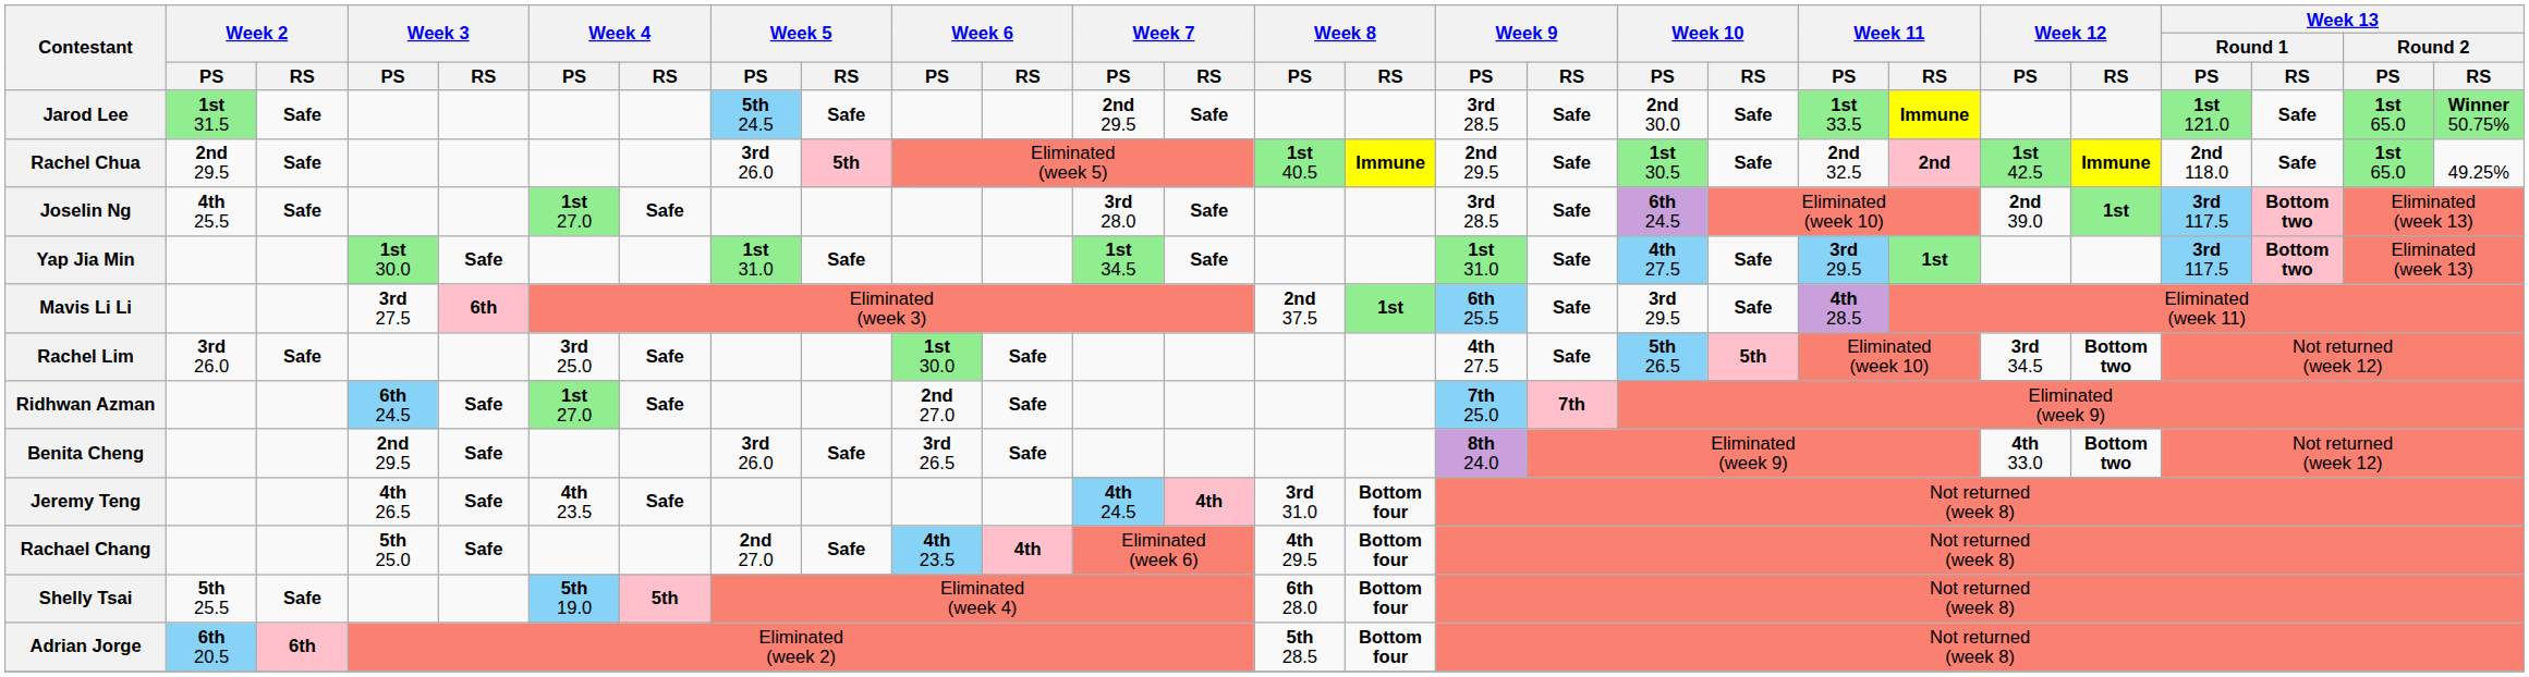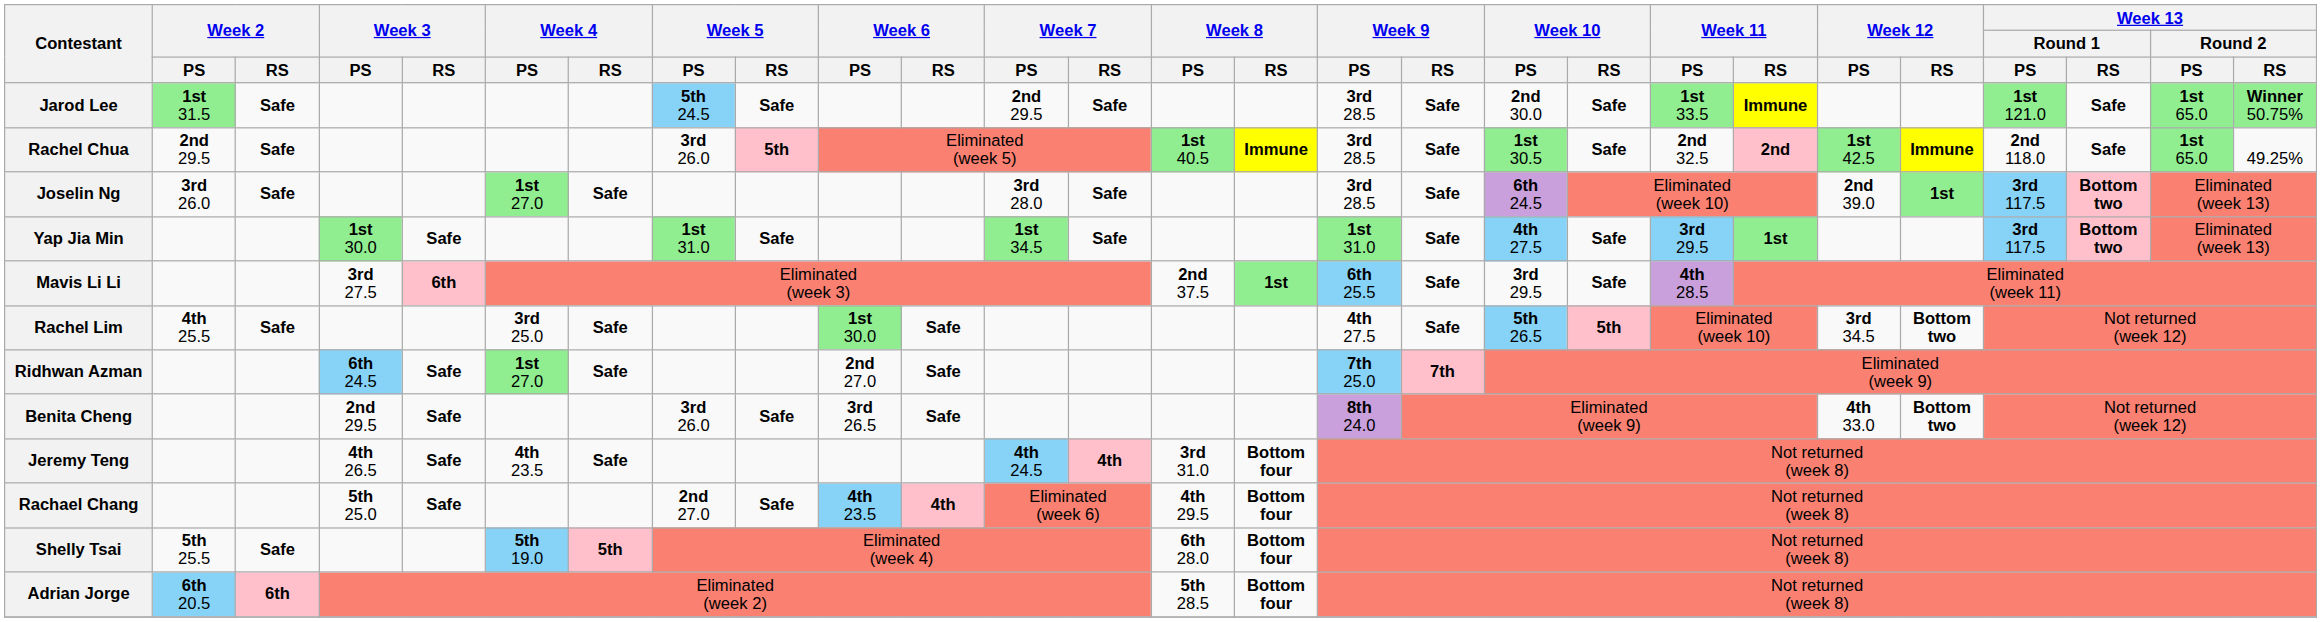 <table class="wikitable" style="text-align:center; font-size:85%; width:150%;">
 <tr>
 <th style="width:6.4%" rowspan="3" scope="col">Contestant</th>
 <th rowspan=2 colspan=2 scope="col"><a href='#'>Week 2</a></th>
 <th rowspan=2 colspan=2 scope="col"><a href='#'>Week 3</a></th>
 <th rowspan=2 colspan=2 scope="col"><a href='#'>Week 4</a></th>
 <th rowspan=2 colspan=2 scope="col"><a href='#'>Week 5</a></th>
 <th rowspan=2 colspan=2 scope="col"><a href='#'>Week 6</a></th>
 <th rowspan=2 colspan=2 scope="col"><a href='#'>Week 7</a></th>
 <th rowspan=2 colspan=2 scope="col"><a href='#'>Week 8</a></th>
 <th rowspan=2 colspan="2" scope="col"><a href='#'>Week 9</a></th>
 <th rowspan=2 colspan="2" scope="col"><a href='#'>Week 10</a></th>
 <th rowspan=2 colspan="2" scope="col"><a href='#'>Week 11</a></th>
 <th rowspan=2 colspan="2" scope="col"><a href='#'>Week 12</a></th>
 <th colspan="4" scope="col"><a href='#'>Week 13</a></th>
 </tr>
 <tr>
 <th colspan=2>Round 1</th>
 <th colspan=2>Round 2</th>
 </tr>
 <tr>
 <th style="width:3.6%">PS</th>
 <th style="width:3.6%">RS</th>
 <th style="width:3.6%">PS</th>
 <th style="width:3.6%">RS</th>
 <th style="width:3.6%">PS</th>
 <th style="width:3.6%">RS</th>
 <th style="width:3.6%">PS</th>
 <th style="width:3.6%">RS</th>
 <th style="width:3.6%">PS</th>
 <th style="width:3.6%">RS</th>
 <th style="width:3.6%">PS</th>
 <th style="width:3.6%">RS</th>
 <th style="width:3.6%">PS</th>
 <th style="width:3.6%">RS</th>
 <th style="width:3.6%">PS</th>
 <th style="width:3.6%">RS</th>
 <th style="width:3.6%">PS</th>
 <th style="width:3.6%">RS</th>
 <th style="width:3.6%">PS</th>
 <th style="width:3.6%">RS</th>
 <th style="width:3.6%">PS</th>
 <th style="width:3.6%">RS</th>
 <th style="width:3.6%">PS</th>
 <th style="width:3.6%">RS</th>
 <th style="width:3.6%">PS</th>
 <th style="width:3.6%">RS</th>
 </tr>
 <tr>
 <th scope="row">Jarod Lee</th>
 <td style="background:lightgreen"><strong>1st</strong><br>31.5</td>
 <td><strong>Safe</strong></td>
 <td></td>
 <td></td>
 <td></td>
 <td></td>
 <td style="background:#87D3F8"><strong>5th</strong><br>24.5</td>
 <td><strong>Safe</strong></td>
 <td></td>
 <td></td>
 <td><strong>2nd</strong><br>29.5</td>
 <td><strong>Safe</strong></td>
 <td></td>
 <td></td>
 <td><strong>3rd</strong><br>28.5</td>
 <td><strong>Safe</strong></td>
 <td><strong>2nd</strong><br>30.0</td>
 <td><strong>Safe</strong></td>
 <td style="background:lightgreen"><strong>1st</strong><br>33.5</td>
 <td style="background:yellow"><strong>Immune</strong></td>
 <td></td>
 <td></td>
 <td style="background:lightgreen"><strong>1st</strong><br>121.0</td>
 <td><strong>Safe</strong></td>
 <td style="background:lightgreen"><strong>1st</strong><br>65.0</td>
 <td style="background:lightgreen"><strong>Winner</strong><br>50.75%</td>
 </tr>
 <tr>
 <th scope="row">Rachel Chua</th>
 <td><strong>2nd</strong><br>29.5</td>
 <td><strong>Safe</strong></td>
 <td></td>
 <td></td>
 <td></td>
 <td></td>
 <td><strong>3rd</strong><br>26.0</td>
 <td style=background:pink><strong>5th</strong></td>
 <td colspan="4" style=background:salmon>Eliminated<br>(week 5)</td>
 <td style="background:lightgreen"><strong>1st</strong><br>40.5</td>
 <td style="background:yellow"><strong>Immune</strong></td>
-<td><strong>2nd</strong><br>29.5</td>
+<td><strong>3rd</strong><br>28.5</td>
 <td><strong>Safe</strong></td>
 <td style="background:lightgreen"><strong>1st</strong><br>30.5</td>
 <td><strong>Safe</strong></td>
 <td><strong>2nd</strong><br>32.5</td>
 <td style=background:pink><strong>2nd</strong></td>
 <td style="background:lightgreen"><strong>1st</strong><br>42.5</td>
 <td style="background:yellow"><strong>Immune</strong></td>
 <td><strong>2nd</strong><br>118.0</td>
 <td><strong>Safe</strong></td>
 <td style="background:lightgreen"><strong>1st</strong><br>65.0</td>
 <td><br>49.25%</td>
 </tr>
 <tr>
 <th scope="row">Joselin Ng</th>
-<td><strong>4th</strong><br>25.5</td>
+<td><strong>3rd</strong><br>26.0</td>
 <td><strong>Safe</strong></td>
 <td></td>
 <td></td>
 <td style="background:lightgreen"><strong>1st</strong><br>27.0</td>
 <td><strong>Safe</strong></td>
 <td></td>
 <td></td>
 <td></td>
 <td></td>
 <td><strong>3rd</strong><br>28.0</td>
 <td><strong>Safe</strong></td>
 <td></td>
 <td></td>
 <td><strong>3rd</strong><br>28.5</td>
 <td><strong>Safe</strong></td>
 <td style=background:#C9A0DC><strong>6th</strong><br>24.5</td>
 <td colspan="3" style=background:salmon>Eliminated<br>(week 10)</td>
 <td><strong>2nd</strong><br>39.0</td>
 <td style="background:lightgreen"><strong>1st</strong></td>
 <td style="background:#87D3F8"><strong>3rd</strong><br>117.5</td>
 <td style=background:pink><strong>Bottom two</strong></td>
 <td colspan="2" style=background:salmon>Eliminated<br>(week 13)</td>
 </tr>
 <tr>
 <th scope="row">Yap Jia Min</th>
 <td></td>
 <td></td>
 <td style="background:lightgreen"><strong>1st</strong><br>30.0</td>
 <td><strong>Safe</strong></td>
 <td></td>
 <td></td>
 <td style="background:lightgreen"><strong>1st</strong><br>31.0</td>
 <td><strong>Safe</strong></td>
 <td></td>
 <td></td>
 <td style="background:lightgreen"><strong>1st</strong><br>34.5</td>
 <td><strong>Safe</strong></td>
 <td></td>
 <td></td>
 <td style="background:lightgreen"><strong>1st</strong><br>31.0</td>
 <td><strong>Safe</strong></td>
 <td style="background:#87D3F8"><strong>4th</strong><br>27.5</td>
 <td><strong>Safe</strong></td>
 <td style="background:#87D3F8"><strong>3rd</strong><br>29.5</td>
 <td style="background:lightgreen"><strong>1st</strong></td>
 <td></td>
 <td></td>
 <td style="background:#87D3F8"><strong>3rd</strong><br>117.5</td>
 <td style=background:pink><strong>Bottom two</strong></td>
 <td colspan="2" style=background:salmon>Eliminated<br>(week 13)</td>
 </tr>
 <tr>
 <th scope="row">Mavis Li Li</th>
 <td></td>
 <td></td>
 <td><strong>3rd</strong><br>27.5</td>
 <td style=background:pink><strong>6th</strong></td>
 <td colspan="8" style=background:salmon>Eliminated<br>(week 3)</td>
 <td><strong>2nd</strong><br>37.5</td>
 <td style="background:lightgreen"><strong>1st</strong></td>
 <td style="background:#87D3F8"><strong>6th</strong><br>25.5</td>
 <td><strong>Safe</strong></td>
 <td><strong>3rd</strong><br>29.5</td>
 <td><strong>Safe</strong></td>
 <td style=background:#C9A0DC><strong>4th</strong><br>28.5</td>
 <td colspan="7" style=background:salmon>Eliminated<br>(week 11)</td>
 </tr>
 <tr>
 <th scope="row">Rachel Lim</th>
-<td><strong>3rd</strong><br>26.0</td>
+<td><strong>4th</strong><br>25.5</td>
 <td><strong>Safe</strong></td>
 <td></td>
 <td></td>
 <td><strong>3rd</strong><br>25.0</td>
 <td><strong>Safe</strong></td>
 <td></td>
 <td></td>
 <td style="background:lightgreen"><strong>1st</strong><br>30.0</td>
 <td><strong>Safe</strong></td>
 <td></td>
 <td></td>
 <td></td>
 <td></td>
 <td><strong>4th</strong><br>27.5</td>
 <td><strong>Safe</strong></td>
 <td style="background:#87D3F8"><strong>5th</strong><br>26.5</td>
 <td style=background:pink><strong>5th</strong></td>
 <td colspan="2" style=background:salmon>Eliminated<br>(week 10)</td>
 <td><strong>3rd</strong><br>34.5</td>
 <td><strong>Bottom two</strong></td>
 <td colspan="4" style=background:salmon>Not returned<br>(week 12)</td>
 </tr>
 <tr>
 <th scope="row">Ridhwan Azman</th>
 <td></td>
 <td></td>
 <td style="background:#87D3F8"><strong>6th</strong><br>24.5</td>
 <td><strong>Safe</strong></td>
 <td style="background:lightgreen"><strong>1st</strong><br>27.0</td>
 <td><strong>Safe</strong></td>
 <td></td>
 <td></td>
 <td><strong>2nd</strong><br>27.0</td>
 <td><strong>Safe</strong></td>
 <td></td>
 <td></td>
 <td></td>
 <td></td>
 <td style="background:#87D3F8"><strong>7th</strong><br>25.0</td>
 <td style=background:pink><strong>7th</strong></td>
 <td colspan="10" style=background:salmon>Eliminated<br>(week 9)</td>
 </tr>
 <tr>
 <th scope="row">Benita Cheng</th>
 <td></td>
 <td></td>
 <td><strong>2nd</strong><br>29.5</td>
 <td><strong>Safe</strong></td>
 <td></td>
 <td></td>
 <td><strong>3rd</strong><br>26.0</td>
 <td><strong>Safe</strong></td>
 <td><strong>3rd</strong><br>26.5</td>
 <td><strong>Safe</strong></td>
 <td></td>
 <td></td>
 <td></td>
 <td></td>
 <td style=background:#C9A0DC><strong>8th</strong><br>24.0</td>
 <td colspan="5" style=background:salmon>Eliminated<br>(week 9)</td>
 <td><strong>4th</strong><br>33.0</td>
 <td><strong>Bottom two</strong></td>
 <td colspan="5" style=background:salmon>Not returned<br>(week 12)</td>
 </tr>
 <tr>
 <th scope="row">Jeremy Teng</th>
 <td></td>
 <td></td>
 <td><strong>4th</strong><br>26.5</td>
 <td><strong>Safe</strong></td>
 <td><strong>4th</strong><br>23.5</td>
 <td><strong>Safe</strong></td>
 <td></td>
 <td></td>
 <td></td>
 <td></td>
 <td style="background:#87D3F8"><strong>4th</strong><br>24.5</td>
 <td style=background:pink><strong>4th</strong></td>
 <td><strong>3rd</strong><br>31.0</td>
 <td><strong>Bottom four</strong></td>
 <td colspan="12" style=background:salmon>Not returned<br>(week 8)</td>
 </tr>
 <tr>
 <th scope="row">Rachael Chang</th>
 <td></td>
 <td></td>
 <td><strong>5th</strong><br>25.0</td>
 <td><strong>Safe</strong></td>
 <td></td>
 <td></td>
 <td><strong>2nd</strong><br>27.0</td>
 <td><strong>Safe</strong></td>
 <td style="background:#87D3F8"><strong>4th</strong><br>23.5</td>
 <td style=background:pink><strong>4th</strong></td>
 <td colspan="2" style=background:salmon>Eliminated<br>(week 6)</td>
 <td><strong>4th</strong><br>29.5</td>
 <td><strong>Bottom four</strong></td>
 <td colspan="12" style=background:salmon>Not returned<br>(week 8)</td>
 </tr>
 <tr>
 <th scope="row">Shelly Tsai</th>
 <td><strong>5th</strong><br>25.5</td>
 <td><strong>Safe</strong></td>
 <td></td>
 <td></td>
 <td style="background:#87D3F8"><strong>5th</strong><br>19.0</td>
 <td style=background:pink><strong>5th</strong></td>
 <td colspan="6" style=background:salmon>Eliminated<br>(week 4)</td>
 <td><strong>6th</strong><br>28.0</td>
 <td><strong>Bottom four</strong></td>
 <td colspan="12" style=background:salmon>Not returned<br>(week 8)</td>
 </tr>
 <tr>
 <th scope="row">Adrian Jorge</th>
 <td style="background:#87D3F8"><strong>6th</strong><br>20.5</td>
 <td style=background:pink><strong>6th</strong></td>
 <td colspan="10" style=background:salmon>Eliminated<br>(week 2)</td>
 <td><strong>5th</strong><br>28.5</td>
 <td><strong>Bottom four</strong></td>
 <td colspan="12" style=background:salmon>Not returned<br>(week 8)</td>
 </tr>
 <tr>
 </tr>
 </table>
